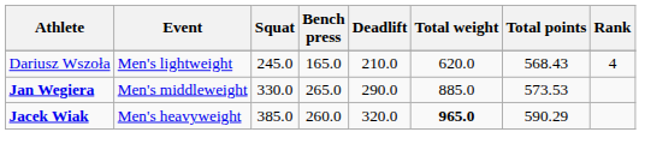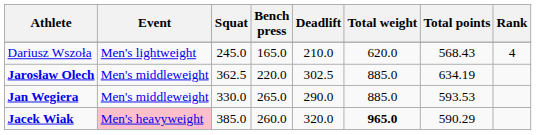 <table class="wikitable" style="font-size:90%">
 <tr>
 <th>Athlete</th>
 <th>Event</th>
 <th>Squat</th>
 <th>Bench<br>press</th>
 <th>Deadlift</th>
 <th>Total weight</th>
 <th>Total points</th>
 <th>Rank</th>
 </tr>
 <tr style="font-size:95%">
 </tr>
 <tr align=center>
 <td align=left><a href='#'>Dariusz Wszoła</a></td>
 <td align=left><a href='#'>Men's lightweight</a></td>
 <td>245.0</td>
 <td>165.0</td>
 <td>210.0</td>
 <td>620.0</td>
 <td>568.43</td>
 <td>4</td>
 </tr>
 <tr align=center>
+<td align=left><strong><a href='#'>Jarosław Olech</a></strong></td>
+<td align=left><a href='#'>Men's middleweight</a></td>
+<td>362.5</td>
+<td>220.0</td>
+<td>302.5</td>
+<td>885.0</td>
+<td>634.19</td>
+<td></td>
+</tr>
+<tr align=center>
 <td align=left><strong><a href='#'>Jan Wegiera</a></strong></td>
 <td align=left><a href='#'>Men's middleweight</a></td>
 <td>330.0</td>
 <td>265.0</td>
 <td>290.0</td>
 <td>885.0</td>
-<td>573.53</td>
+<td>593.53</td>
 <td></td>
 </tr>
 <tr align=center>
 <td align=left><strong><a href='#'>Jacek Wiak</a></strong></td>
-<td align=left><a href='#'>Men's heavyweight</a></td>
+<td align=left style="background: pink;"><a href='#'>Men's heavyweight</a></td>
 <td>385.0</td>
 <td>260.0</td>
 <td>320.0</td>
 <td><strong>965.0</strong></td>
 <td>590.29</td>
 <td></td>
 </tr>
 </table>
